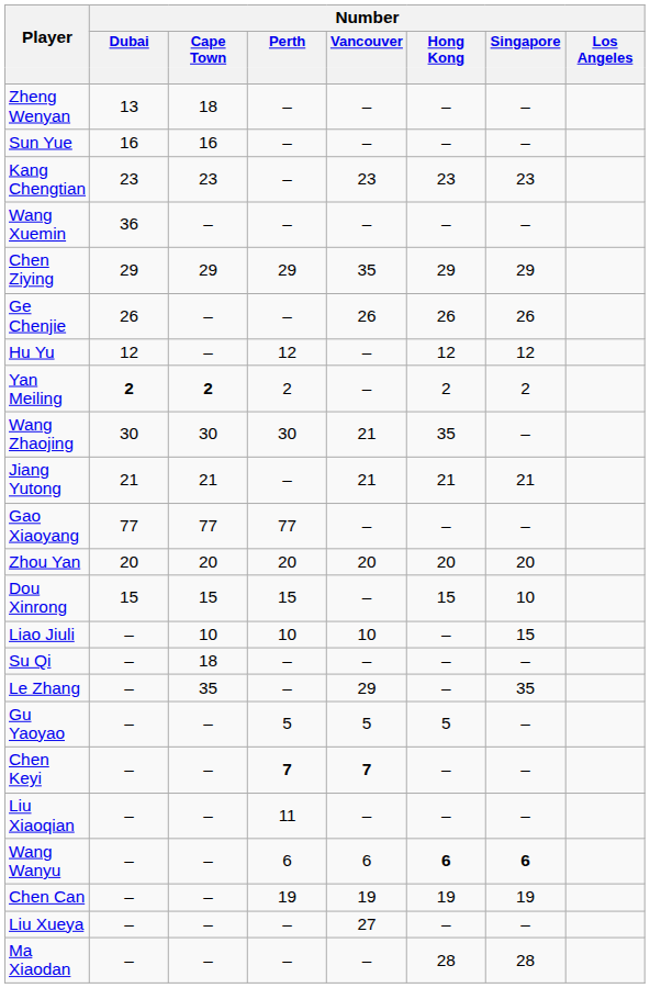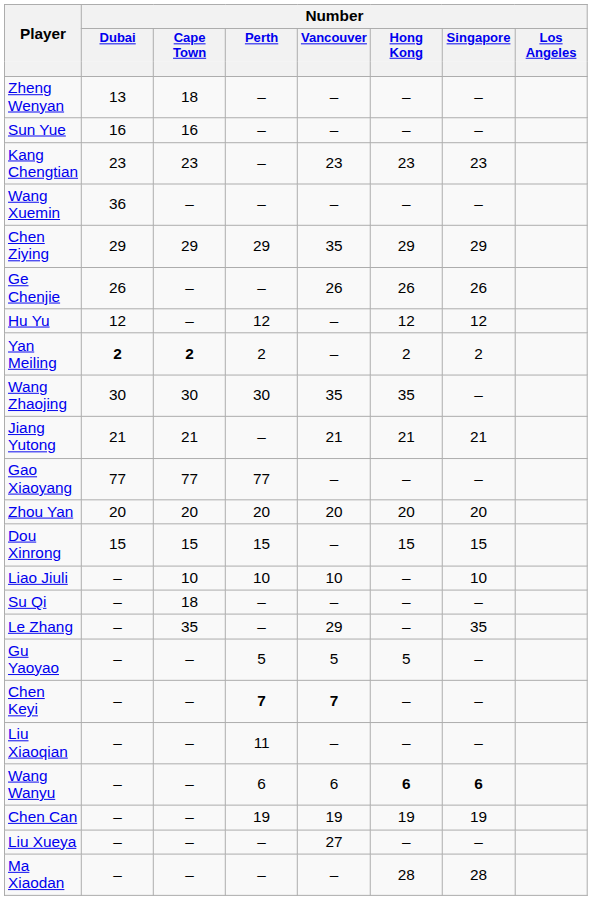 <table class="wikitable sortable" style="text-align:center;">
 <tr>
 <th rowspan="2" style="border-bottom:0px;">Player</th>
 <th colspan="7">Number</th>
 </tr>
 <tr>
 <th valign="top" style="width:5.2em; border-bottom:0px; padding:2px; font-size:85%;"><a href='#'>Dubai</a></th>
 <th valign="top" style="width:5.2em; border-bottom:0px; padding:2px; font-size:85%;"><a href='#'>Cape Town</a></th>
 <th valign="top" style="width:5.2em; border-bottom:0px; padding:2px; font-size:85%;"><a href='#'>Perth</a></th>
 <th valign="top" style="width:5.2em; border-bottom:0px; padding:2px; font-size:85%;"><a href='#'>Vancouver</a></th>
 <th valign="top" style="width:5.2em; border-bottom:0px; padding:2px; font-size:85%;"><a href='#'>Hong Kong</a></th>
 <th valign="top" style="width:5.2em; border-bottom:0px; padding:2px; font-size:85%;"><a href='#'>Singapore</a></th>
 <th valign="top" style="width:5.2em; border-bottom:0px; padding:2px; font-size:85%;"><a href='#'>Los Angeles</a></th>
 </tr>
 <tr style="line-height:8px;">
 <th style="border-top:0px;"> </th>
 <th style="border-top:0px;"></th>
 <th data-sort-type="number" style="border-top:0px;"></th>
 <th data-sort-type="number" style="border-top:0px;"></th>
 <th data-sort-type="number" style="border-top:0px;"></th>
 <th data-sort-type="number" style="border-top:0px;"></th>
 <th data-sort-type="number" style="border-top:0px;"></th>
 <th data-sort-type="number" style="border-top:0px;"></th>
 </tr>
 <tr>
 <td align="left"><a href='#'>Zheng Wenyan</a></td>
 <td>13</td>
 <td>18</td>
 <td>–</td>
 <td>–</td>
 <td>–</td>
 <td>–</td>
 <td></td>
 </tr>
 <tr>
 <td align="left"><a href='#'>Sun Yue</a></td>
 <td>16</td>
 <td>16</td>
 <td>–</td>
 <td>–</td>
 <td>–</td>
 <td>–</td>
 <td></td>
 </tr>
 <tr>
 <td align="left"><a href='#'>Kang Chengtian</a></td>
 <td>23</td>
 <td>23</td>
 <td>–</td>
 <td>23</td>
 <td>23</td>
 <td>23</td>
 <td></td>
 </tr>
 <tr>
 <td align="left"><a href='#'>Wang Xuemin</a></td>
 <td>36</td>
 <td>–</td>
 <td>–</td>
 <td>–</td>
 <td>–</td>
 <td>–</td>
 <td></td>
 </tr>
 <tr>
 <td align="left"><a href='#'>Chen Ziying</a></td>
 <td>29</td>
 <td>29</td>
 <td>29</td>
 <td>35</td>
 <td>29</td>
 <td>29</td>
 <td></td>
 </tr>
 <tr>
 <td align="left"><a href='#'>Ge Chenjie</a></td>
 <td>26</td>
 <td>–</td>
 <td>–</td>
 <td>26</td>
 <td>26</td>
 <td>26</td>
 <td></td>
 </tr>
 <tr>
 <td align="left"><a href='#'>Hu Yu</a></td>
 <td>12</td>
 <td>–</td>
 <td>12</td>
 <td>–</td>
 <td>12</td>
 <td>12</td>
 <td></td>
 </tr>
 <tr>
 <td align="left"><a href='#'>Yan Meiling</a></td>
 <td><strong>2</strong></td>
 <td><strong>2</strong></td>
 <td>2</td>
 <td>–</td>
 <td>2</td>
 <td>2</td>
 <td></td>
 </tr>
 <tr>
 <td align="left"><a href='#'>Wang Zhaojing</a></td>
 <td>30</td>
 <td>30</td>
 <td>30</td>
-<td>21</td>
+<td>35</td>
 <td>35</td>
 <td>–</td>
 <td></td>
 </tr>
 <tr>
 <td align="left"><a href='#'>Jiang Yutong</a></td>
 <td>21</td>
 <td>21</td>
 <td>–</td>
 <td>21</td>
 <td>21</td>
 <td>21</td>
 <td></td>
 </tr>
 <tr>
 <td align="left"><a href='#'>Gao Xiaoyang</a></td>
 <td>77</td>
 <td>77</td>
 <td>77</td>
 <td>–</td>
 <td>–</td>
 <td>–</td>
 <td></td>
 </tr>
 <tr>
 <td align="left"><a href='#'>Zhou Yan</a></td>
 <td>20</td>
 <td>20</td>
 <td>20</td>
 <td>20</td>
 <td>20</td>
 <td>20</td>
 <td></td>
 </tr>
 <tr>
 <td align="left"><a href='#'>Dou Xinrong</a></td>
 <td>15</td>
 <td>15</td>
 <td>15</td>
 <td>–</td>
 <td>15</td>
-<td>10</td>
+<td>15</td>
 <td></td>
 </tr>
 <tr>
 <td align="left"><a href='#'>Liao Jiuli</a></td>
 <td>–</td>
 <td>10</td>
 <td>10</td>
 <td>10</td>
 <td>–</td>
-<td>15</td>
+<td>10</td>
 <td></td>
 </tr>
 <tr>
 <td align="left"><a href='#'>Su Qi</a></td>
 <td>–</td>
 <td>18</td>
 <td>–</td>
 <td>–</td>
 <td>–</td>
 <td>–</td>
 <td></td>
 </tr>
 <tr>
 <td align="left"><a href='#'>Le Zhang</a></td>
 <td>–</td>
 <td>35</td>
 <td>–</td>
 <td>29</td>
 <td>–</td>
 <td>35</td>
 <td></td>
 </tr>
 <tr>
 <td align="left"><a href='#'>Gu Yaoyao</a></td>
 <td>–</td>
 <td>–</td>
 <td>5</td>
 <td>5</td>
 <td>5</td>
 <td>–</td>
 <td></td>
 </tr>
 <tr>
 <td align="left"><a href='#'>Chen Keyi</a></td>
 <td>–</td>
 <td>–</td>
 <td><strong>7</strong></td>
 <td><strong>7</strong></td>
 <td>–</td>
 <td>–</td>
 <td></td>
 </tr>
 <tr>
 <td align="left"><a href='#'>Liu Xiaoqian</a></td>
 <td>–</td>
 <td>–</td>
 <td>11</td>
 <td>–</td>
 <td>–</td>
 <td>–</td>
 <td></td>
 </tr>
 <tr>
 <td align="left"><a href='#'>Wang Wanyu</a></td>
 <td>–</td>
 <td>–</td>
 <td>6</td>
 <td>6</td>
 <td><strong>6</strong></td>
 <td><strong>6</strong></td>
 <td></td>
 </tr>
 <tr>
 <td align="left"><a href='#'>Chen Can</a></td>
 <td>–</td>
 <td>–</td>
 <td>19</td>
 <td>19</td>
 <td>19</td>
 <td>19</td>
 <td></td>
 </tr>
 <tr>
 <td align="left"><a href='#'>Liu Xueya</a></td>
 <td>–</td>
 <td>–</td>
 <td>–</td>
 <td>27</td>
 <td>–</td>
 <td>–</td>
 <td></td>
 </tr>
 <tr>
 <td align="left"><a href='#'>Ma Xiaodan</a></td>
 <td>–</td>
 <td>–</td>
 <td>–</td>
 <td>–</td>
 <td>28</td>
 <td>28</td>
 <td></td>
 </tr>
 </table>
